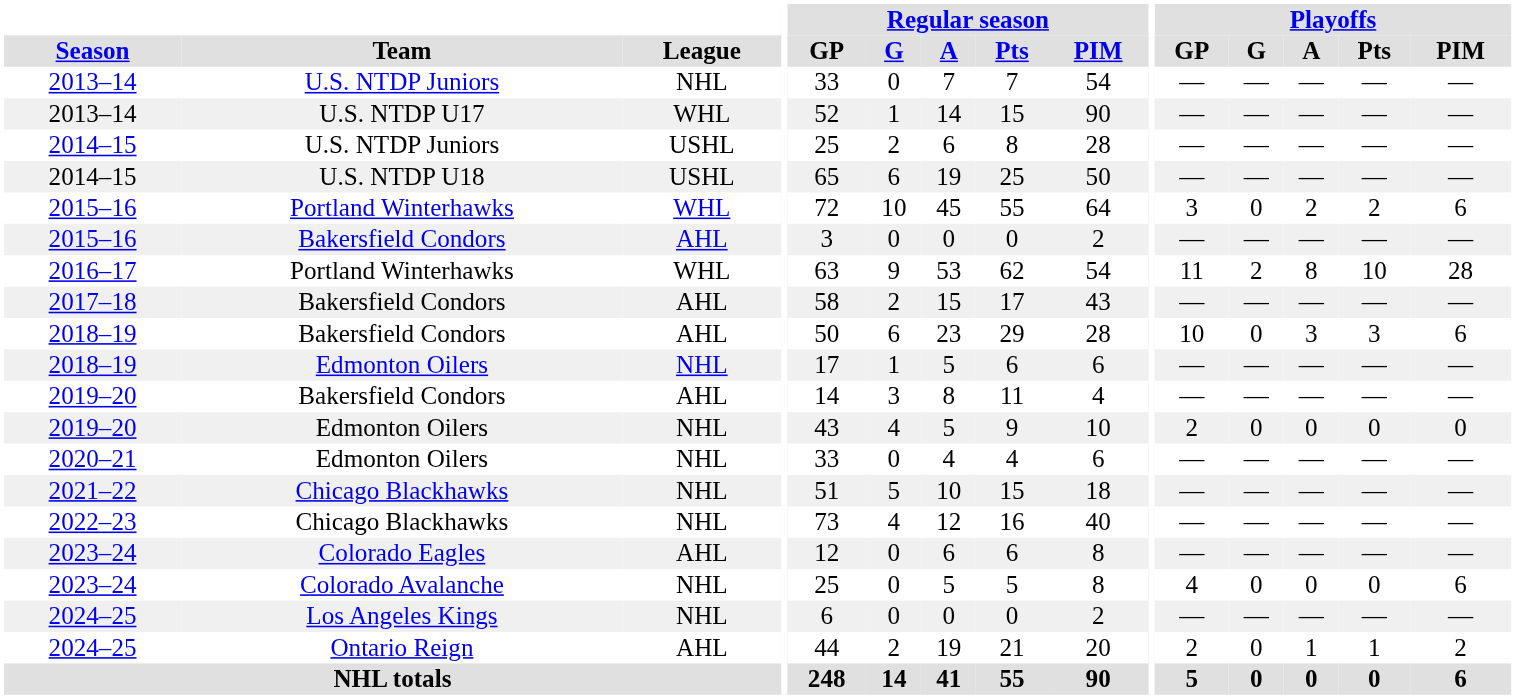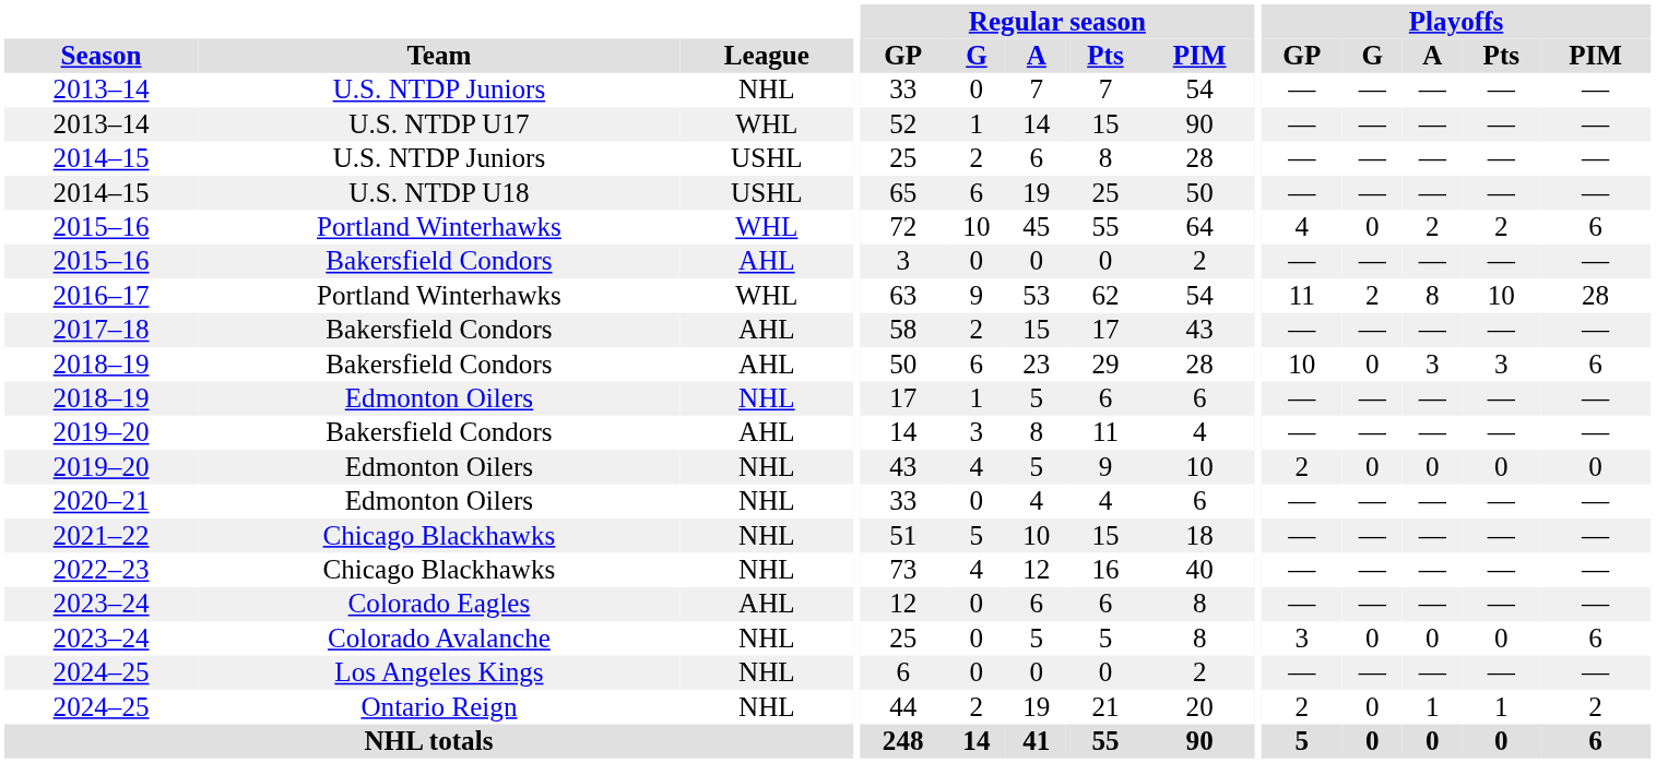 <table border="0" cellpadding="1" cellspacing="0" style="text-align:center; width:60em">
 <tr bgcolor="#e0e0e0">
 <th colspan="3" bgcolor="#ffffff"></th>
 <th rowspan="99" bgcolor="#ffffff"></th>
 <th colspan="5"><a href='#'>Regular season</a></th>
 <th rowspan="99" bgcolor="#ffffff"></th>
 <th colspan="5"><a href='#'>Playoffs</a></th>
 </tr>
 <tr bgcolor="#e0e0e0">
 <th><a href='#'>Season</a></th>
 <th>Team</th>
 <th>League</th>
 <th>GP</th>
 <th><a href='#'>G</a></th>
 <th><a href='#'>A</a></th>
 <th><a href='#'>Pts</a></th>
 <th><a href='#'>PIM</a></th>
 <th>GP</th>
 <th>G</th>
 <th>A</th>
 <th>Pts</th>
 <th>PIM</th>
 </tr>
 <tr>
 <td><a href='#'>2013–14</a></td>
 <td><a href='#'>U.S. NTDP Juniors</a></td>
 <td>NHL</td>
 <td>33</td>
 <td>0</td>
 <td>7</td>
 <td>7</td>
 <td>54</td>
 <td>—</td>
 <td>—</td>
 <td>—</td>
 <td>—</td>
 <td>—</td>
 </tr>
 <tr bgcolor="#f0f0f0">
 <td>2013–14</td>
 <td>U.S. NTDP U17</td>
 <td>WHL</td>
 <td>52</td>
 <td>1</td>
 <td>14</td>
 <td>15</td>
 <td>90</td>
 <td>—</td>
 <td>—</td>
 <td>—</td>
 <td>—</td>
 <td>—</td>
 </tr>
 <tr>
 <td><a href='#'>2014–15</a></td>
 <td>U.S. NTDP Juniors</td>
 <td>USHL</td>
 <td>25</td>
 <td>2</td>
 <td>6</td>
 <td>8</td>
 <td>28</td>
 <td>—</td>
 <td>—</td>
 <td>—</td>
 <td>—</td>
 <td>—</td>
 </tr>
 <tr bgcolor="#f0f0f0">
 <td>2014–15</td>
 <td>U.S. NTDP U18</td>
 <td>USHL</td>
 <td>65</td>
 <td>6</td>
 <td>19</td>
 <td>25</td>
 <td>50</td>
 <td>—</td>
 <td>—</td>
 <td>—</td>
 <td>—</td>
 <td>—</td>
 </tr>
 <tr>
 <td><a href='#'>2015–16</a></td>
 <td><a href='#'>Portland Winterhawks</a></td>
 <td><a href='#'>WHL</a></td>
 <td>72</td>
 <td>10</td>
 <td>45</td>
 <td>55</td>
 <td>64</td>
-<td>3</td>
+<td>4</td>
 <td>0</td>
 <td>2</td>
 <td>2</td>
 <td>6</td>
 </tr>
 <tr bgcolor="#f0f0f0">
 <td><a href='#'>2015–16</a></td>
 <td><a href='#'>Bakersfield Condors</a></td>
 <td><a href='#'>AHL</a></td>
 <td>3</td>
 <td>0</td>
 <td>0</td>
 <td>0</td>
 <td>2</td>
 <td>—</td>
 <td>—</td>
 <td>—</td>
 <td>—</td>
 <td>—</td>
 </tr>
 <tr>
 <td><a href='#'>2016–17</a></td>
 <td>Portland Winterhawks</td>
 <td>WHL</td>
 <td>63</td>
 <td>9</td>
 <td>53</td>
 <td>62</td>
 <td>54</td>
 <td>11</td>
 <td>2</td>
 <td>8</td>
 <td>10</td>
 <td>28</td>
 </tr>
 <tr bgcolor="#f0f0f0">
 <td><a href='#'>2017–18</a></td>
 <td>Bakersfield Condors</td>
 <td>AHL</td>
 <td>58</td>
 <td>2</td>
 <td>15</td>
 <td>17</td>
 <td>43</td>
 <td>—</td>
 <td>—</td>
 <td>—</td>
 <td>—</td>
 <td>—</td>
 </tr>
 <tr>
 <td><a href='#'>2018–19</a></td>
 <td>Bakersfield Condors</td>
 <td>AHL</td>
 <td>50</td>
 <td>6</td>
 <td>23</td>
 <td>29</td>
 <td>28</td>
 <td>10</td>
 <td>0</td>
 <td>3</td>
 <td>3</td>
 <td>6</td>
 </tr>
 <tr bgcolor="#f0f0f0">
 <td><a href='#'>2018–19</a></td>
 <td><a href='#'>Edmonton Oilers</a></td>
 <td><a href='#'>NHL</a></td>
 <td>17</td>
 <td>1</td>
 <td>5</td>
 <td>6</td>
 <td>6</td>
 <td>—</td>
 <td>—</td>
 <td>—</td>
 <td>—</td>
 <td>—</td>
 </tr>
 <tr>
 <td><a href='#'>2019–20</a></td>
 <td>Bakersfield Condors</td>
 <td>AHL</td>
 <td>14</td>
 <td>3</td>
 <td>8</td>
 <td>11</td>
 <td>4</td>
 <td>—</td>
 <td>—</td>
 <td>—</td>
 <td>—</td>
 <td>—</td>
 </tr>
 <tr bgcolor="#f0f0f0">
 <td><a href='#'>2019–20</a></td>
 <td>Edmonton Oilers</td>
 <td>NHL</td>
 <td>43</td>
 <td>4</td>
 <td>5</td>
 <td>9</td>
 <td>10</td>
 <td>2</td>
 <td>0</td>
 <td>0</td>
 <td>0</td>
 <td>0</td>
 </tr>
 <tr>
 <td><a href='#'>2020–21</a></td>
 <td>Edmonton Oilers</td>
 <td>NHL</td>
 <td>33</td>
 <td>0</td>
 <td>4</td>
 <td>4</td>
 <td>6</td>
 <td>—</td>
 <td>—</td>
 <td>—</td>
 <td>—</td>
 <td>—</td>
 </tr>
 <tr bgcolor="#f0f0f0">
 <td><a href='#'>2021–22</a></td>
 <td><a href='#'>Chicago Blackhawks</a></td>
 <td>NHL</td>
 <td>51</td>
 <td>5</td>
 <td>10</td>
 <td>15</td>
 <td>18</td>
 <td>—</td>
 <td>—</td>
 <td>—</td>
 <td>—</td>
 <td>—</td>
 </tr>
 <tr>
 <td><a href='#'>2022–23</a></td>
 <td>Chicago Blackhawks</td>
 <td>NHL</td>
 <td>73</td>
 <td>4</td>
 <td>12</td>
 <td>16</td>
 <td>40</td>
 <td>—</td>
 <td>—</td>
 <td>—</td>
 <td>—</td>
 <td>—</td>
 </tr>
 <tr bgcolor="#f0f0f0">
 <td><a href='#'>2023–24</a></td>
 <td><a href='#'>Colorado Eagles</a></td>
 <td>AHL</td>
 <td>12</td>
 <td>0</td>
 <td>6</td>
 <td>6</td>
 <td>8</td>
 <td>—</td>
 <td>—</td>
 <td>—</td>
 <td>—</td>
 <td>—</td>
 </tr>
 <tr>
 <td><a href='#'>2023–24</a></td>
 <td><a href='#'>Colorado Avalanche</a></td>
 <td>NHL</td>
 <td>25</td>
 <td>0</td>
 <td>5</td>
 <td>5</td>
 <td>8</td>
-<td>4</td>
+<td>3</td>
 <td>0</td>
 <td>0</td>
 <td>0</td>
 <td>6</td>
 </tr>
 <tr bgcolor="#f0f0f0">
 <td><a href='#'>2024–25</a></td>
 <td><a href='#'>Los Angeles Kings</a></td>
 <td>NHL</td>
 <td>6</td>
 <td>0</td>
 <td>0</td>
 <td>0</td>
 <td>2</td>
 <td>—</td>
 <td>—</td>
 <td>—</td>
 <td>—</td>
 <td>—</td>
 </tr>
 <tr>
 <td><a href='#'>2024–25</a></td>
 <td><a href='#'>Ontario Reign</a></td>
-<td>AHL</td>
+<td>NHL</td>
 <td>44</td>
 <td>2</td>
 <td>19</td>
 <td>21</td>
 <td>20</td>
 <td>2</td>
 <td>0</td>
 <td>1</td>
 <td>1</td>
 <td>2</td>
 </tr>
 <tr bgcolor="#e0e0e0">
 <th colspan="3">NHL totals</th>
 <th>248</th>
 <th>14</th>
 <th>41</th>
 <th>55</th>
 <th>90</th>
 <th>5</th>
 <th>0</th>
 <th>0</th>
 <th>0</th>
 <th>6</th>
 </tr>
 </table>
